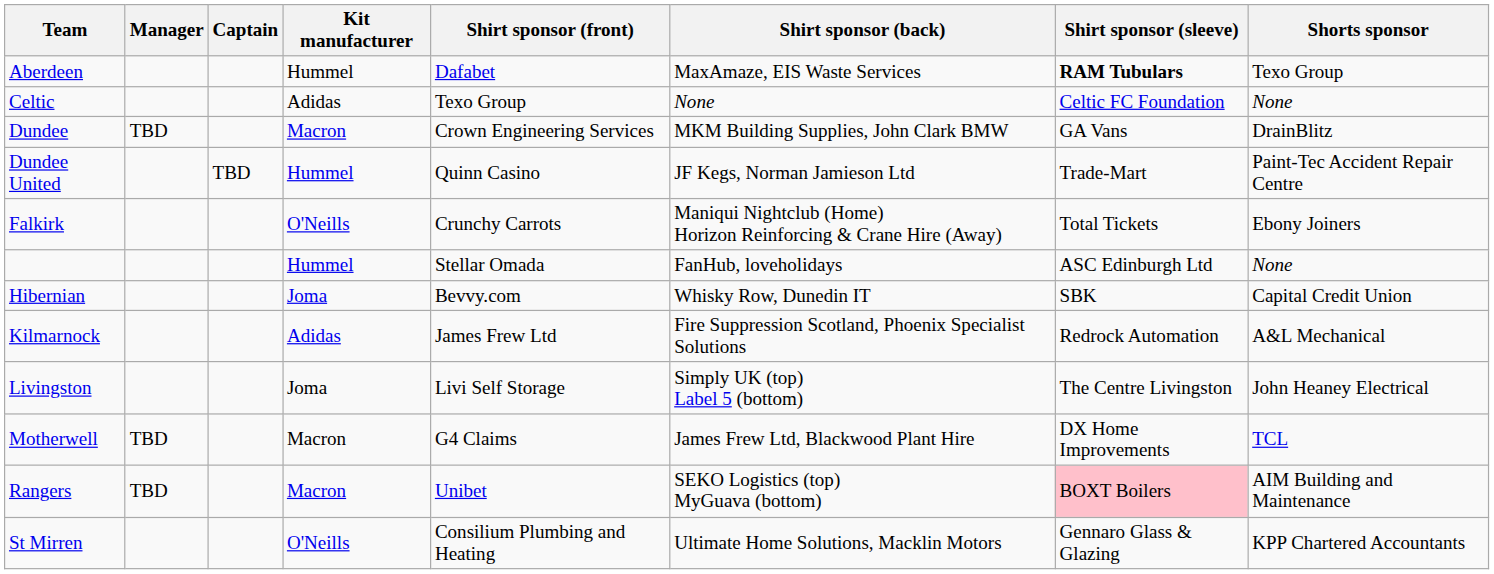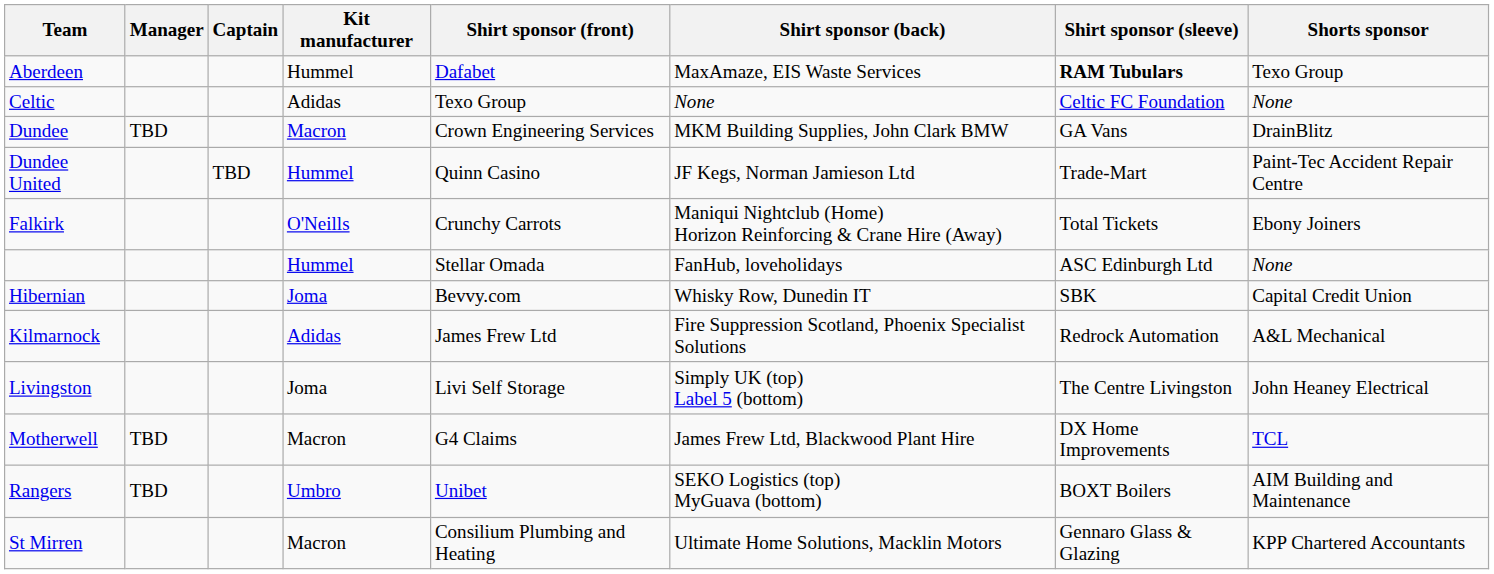 <table class="wikitable sortable">
 <tr>
 <th>Team</th>
 <th>Manager</th>
 <th>Captain</th>
 <th>Kit manufacturer</th>
 <th>Shirt sponsor (front)</th>
 <th>Shirt sponsor (back)</th>
 <th>Shirt sponsor (sleeve)</th>
 <th>Shorts sponsor</th>
 </tr>
 <tr>
 <td><a href='#'>Aberdeen</a></td>
 <td> </td>
 <td> </td>
 <td>Hummel</td>
 <td><a href='#'>Dafabet</a></td>
 <td>MaxAmaze, EIS Waste Services</td>
 <td><strong>RAM Tubulars</strong></td>
 <td>Texo Group</td>
 </tr>
 <tr>
 <td><a href='#'>Celtic</a></td>
 <td> </td>
 <td> </td>
 <td>Adidas</td>
 <td>Texo Group</td>
 <td><em>None</em></td>
 <td><a href='#'>Celtic FC Foundation</a></td>
 <td><em>None</em></td>
 </tr>
 <tr>
 <td><a href='#'>Dundee</a></td>
 <td>TBD</td>
 <td> </td>
 <td><a href='#'>Macron</a></td>
 <td>Crown Engineering Services</td>
 <td>MKM Building Supplies, John Clark BMW</td>
 <td>GA Vans</td>
 <td>DrainBlitz</td>
 </tr>
 <tr>
 <td><a href='#'>Dundee United</a></td>
 <td> </td>
 <td>TBD</td>
 <td><a href='#'>Hummel</a></td>
 <td>Quinn Casino</td>
 <td>JF Kegs, Norman Jamieson Ltd</td>
 <td>Trade-Mart</td>
 <td>Paint-Tec Accident Repair Centre</td>
 </tr>
 <tr>
 <td><a href='#'>Falkirk</a></td>
 <td> </td>
 <td> </td>
 <td><a href='#'>O'Neills</a></td>
 <td>Crunchy Carrots</td>
 <td>Maniqui Nightclub (Home)<br>Horizon Reinforcing & Crane Hire (Away)</td>
 <td>Total Tickets</td>
 <td>Ebony Joiners</td>
 </tr>
 <tr>
 <td></td>
 <td> </td>
 <td></td>
 <td><a href='#'>Hummel</a></td>
 <td>Stellar Omada</td>
 <td>FanHub, loveholidays</td>
 <td>ASC Edinburgh Ltd</td>
 <td><em>None</em></td>
 </tr>
 <tr>
 <td><a href='#'>Hibernian</a></td>
 <td> </td>
 <td> </td>
 <td><a href='#'>Joma</a></td>
 <td>Bevvy.com</td>
 <td>Whisky Row, Dunedin IT</td>
 <td>SBK</td>
 <td>Capital Credit Union</td>
 </tr>
 <tr>
 <td><a href='#'>Kilmarnock</a></td>
 <td> </td>
 <td> </td>
 <td><a href='#'>Adidas</a></td>
 <td>James Frew Ltd</td>
 <td>Fire Suppression Scotland, Phoenix Specialist Solutions</td>
 <td>Redrock Automation</td>
 <td>A&L Mechanical</td>
 </tr>
 <tr>
 <td><a href='#'>Livingston</a></td>
 <td> </td>
 <td> </td>
 <td>Joma</td>
 <td>Livi Self Storage</td>
 <td>Simply UK (top)<br><a href='#'>Label 5</a> (bottom)</td>
 <td>The Centre Livingston</td>
 <td>John Heaney Electrical</td>
 </tr>
 <tr>
 <td><a href='#'>Motherwell</a></td>
 <td>TBD</td>
 <td> </td>
 <td>Macron</td>
 <td>G4 Claims</td>
 <td>James Frew Ltd, Blackwood Plant Hire</td>
 <td>DX Home Improvements</td>
 <td><a href='#'>TCL</a></td>
 </tr>
 <tr>
 <td><a href='#'>Rangers</a></td>
 <td>TBD</td>
 <td> </td>
-<td><a href='#'>Macron</a></td>
+<td><a href='#'>Umbro</a></td>
 <td><a href='#'>Unibet</a></td>
 <td>SEKO Logistics (top)<br>MyGuava (bottom)</td>
-<td style="background: pink;">BOXT Boilers</td>
+<td>BOXT Boilers</td>
 <td>AIM Building and Maintenance</td>
 </tr>
 <tr>
 <td><a href='#'>St Mirren</a></td>
 <td></td>
 <td> </td>
-<td><a href='#'>O'Neills</a></td>
+<td>Macron</td>
 <td>Consilium Plumbing and Heating</td>
 <td>Ultimate Home Solutions, Macklin Motors</td>
 <td>Gennaro Glass & Glazing</td>
 <td>KPP Chartered Accountants</td>
 </tr>
 </table>
